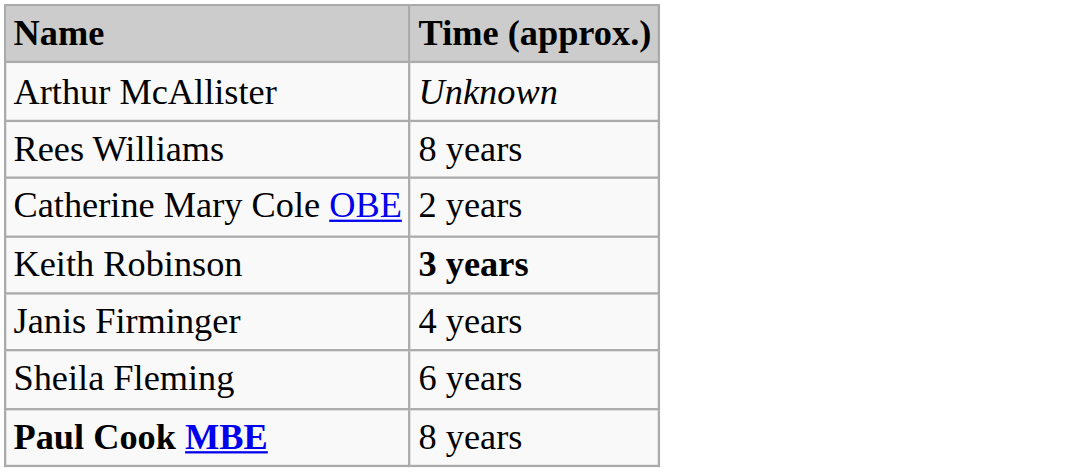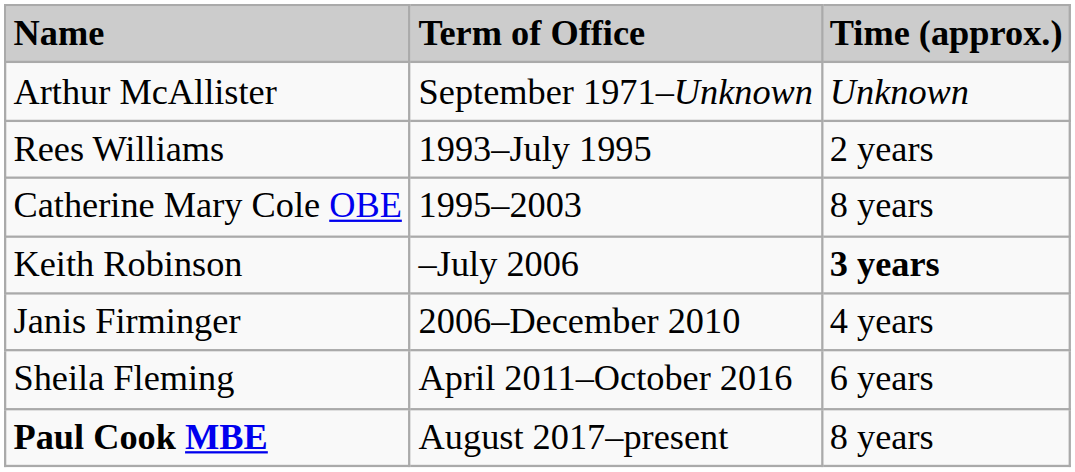 <table class="wikitable sortable">
 <tr style="background:#ccc;">
 <td><strong>Name</strong></td>
+<td><strong>Term of Office</strong></td>
 <td><strong>Time (approx.)</strong></td>
 </tr>
 <tr>
 <td>Arthur McAllister</td>
+<td>September 1971–<em>Unknown</em></td>
 <td><em>Unknown</em></td>
 </tr>
 <tr>
 <td>Rees Williams</td>
+<td>1993–July 1995</td>
+<td>2 years</td>
+</tr>
+<tr>
+<td>Catherine Mary Cole <a href='#'>OBE</a></td>
+<td>1995–2003</td>
 <td>8 years</td>
 </tr>
 <tr>
-<td>Catherine Mary Cole <a href='#'>OBE</a></td>
-<td>2 years</td>
-</tr>
-<tr>
 <td>Keith Robinson</td>
+<td>–July 2006</td>
 <td><strong>3 years</strong></td>
 </tr>
 <tr>
 <td>Janis Firminger</td>
+<td>2006–December 2010</td>
 <td>4 years</td>
 </tr>
 <tr>
 <td>Sheila Fleming</td>
+<td>April 2011–October 2016</td>
 <td>6 years</td>
 </tr>
 <tr>
 <td><strong>Paul Cook <a href='#'>MBE</a></strong></td>
+<td>August 2017–present</td>
 <td>8 years</td>
 </tr>
 </table>
